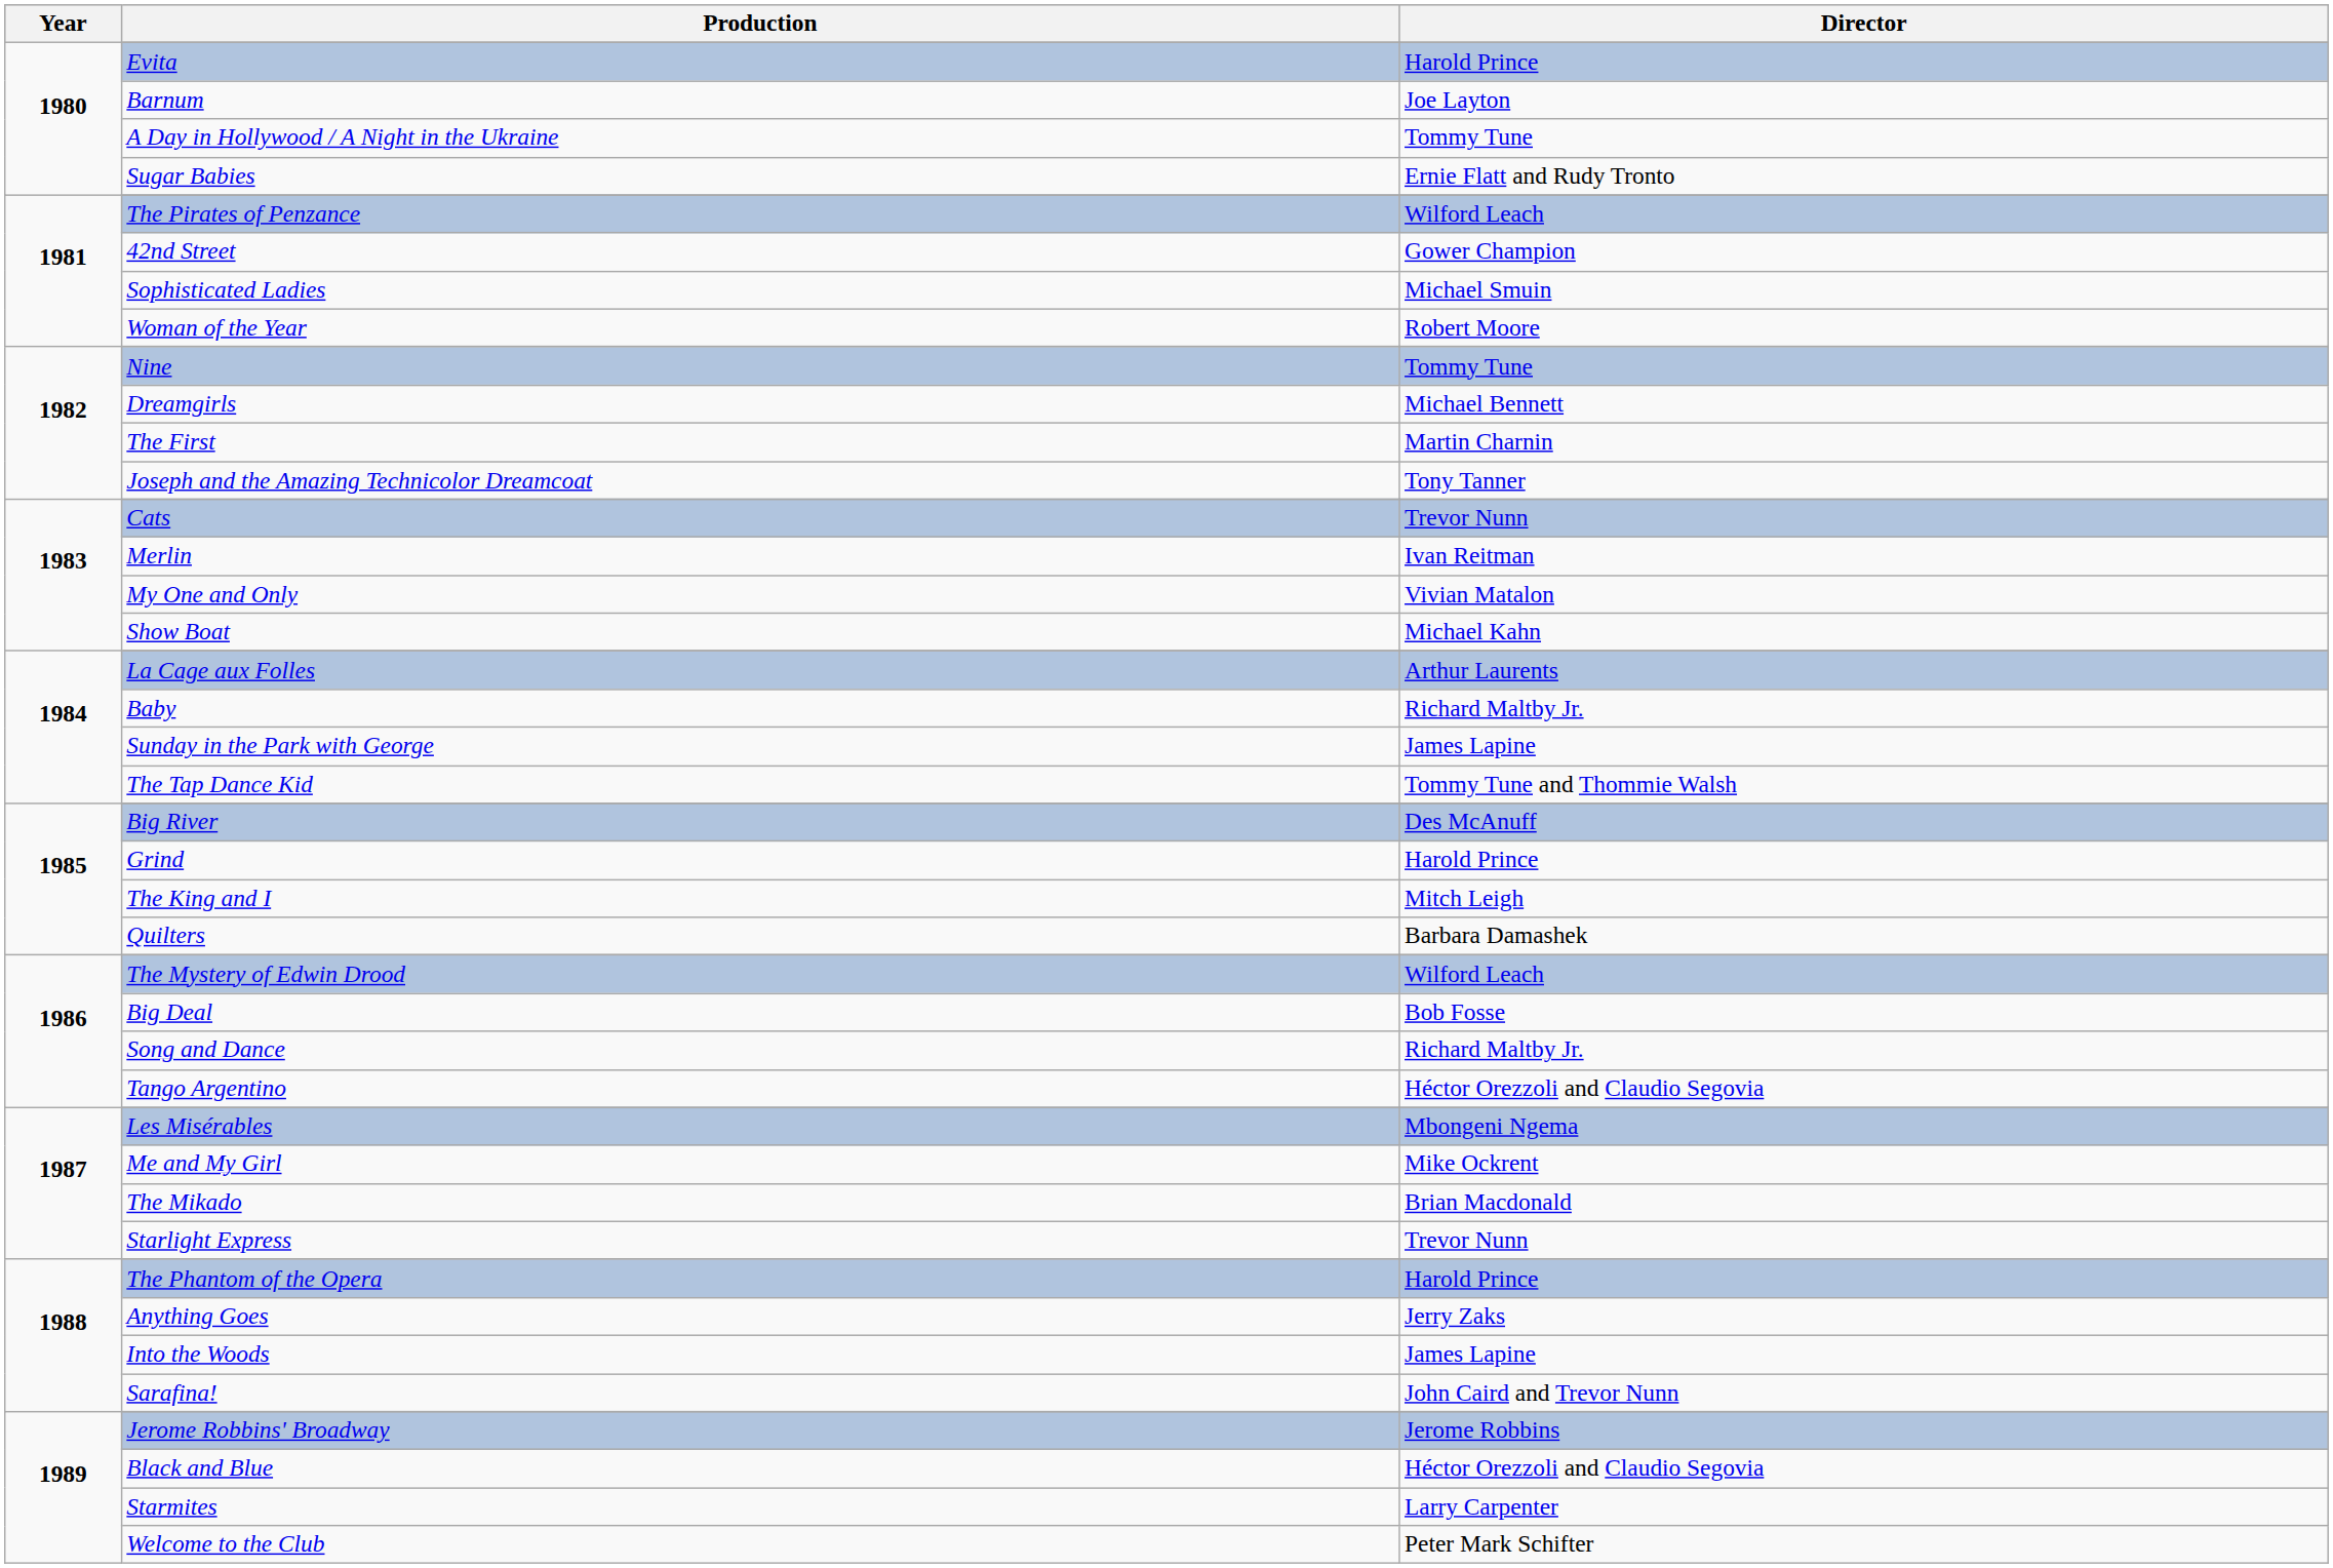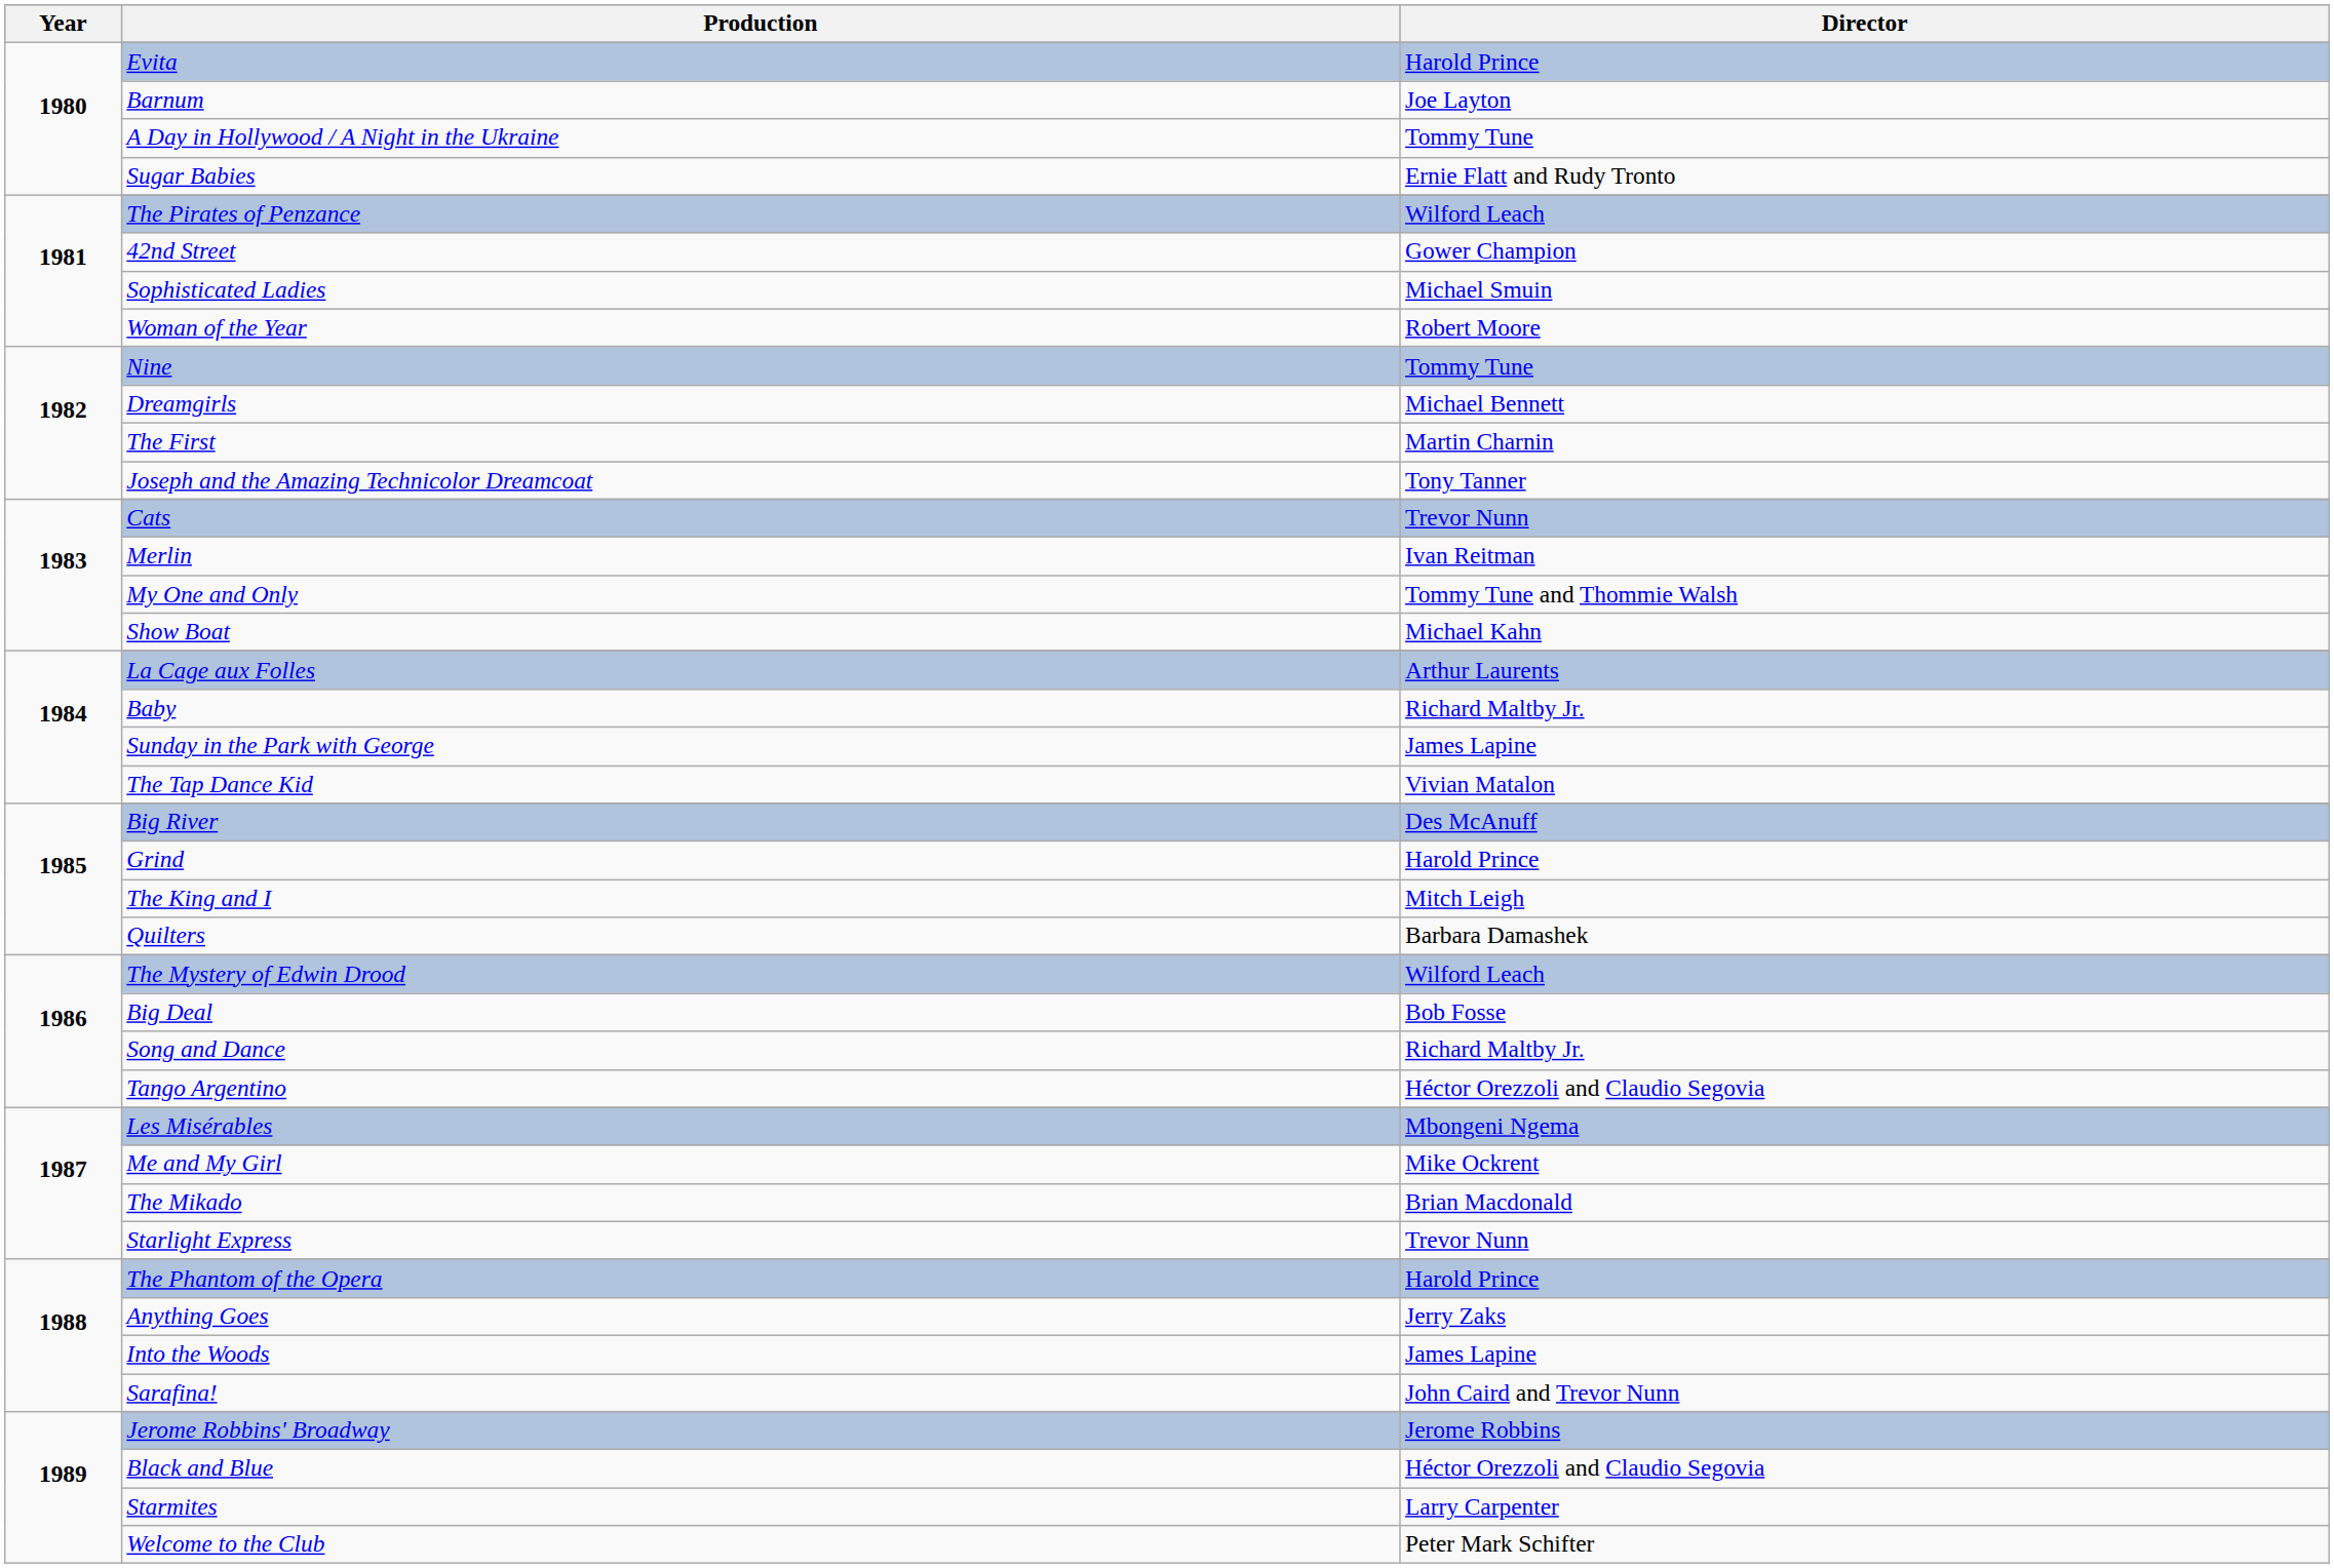 <table class="wikitable" style="width:98%;">
 <tr style="background:#bebebe;">
 <th style="width:5%;">Year</th>
 <th style="width:55%;">Production</th>
 <th style="width:40%;">Director</th>
 </tr>
 <tr>
 <td rowspan="5" align="center"><strong>1980</strong><br><br></td>
 </tr>
 <tr style="background:#B0C4DE">
 <td><em><a href='#'>Evita</a></em></td>
 <td><a href='#'>Harold Prince</a></td>
 </tr>
 <tr>
 <td><em><a href='#'>Barnum</a></em></td>
 <td><a href='#'>Joe Layton</a></td>
 </tr>
 <tr>
 <td><em><a href='#'>A Day in Hollywood / A Night in the Ukraine</a></em></td>
 <td><a href='#'>Tommy Tune</a></td>
 </tr>
 <tr>
 <td><em><a href='#'>Sugar Babies</a></em></td>
 <td><a href='#'>Ernie Flatt</a> and Rudy Tronto</td>
 </tr>
 <tr>
 <td rowspan="5" align="center"><strong>1981</strong><br><br></td>
 </tr>
 <tr style="background:#B0C4DE">
 <td><em><a href='#'>The Pirates of Penzance</a></em></td>
 <td><a href='#'>Wilford Leach</a></td>
 </tr>
 <tr>
 <td><em><a href='#'>42nd Street</a></em></td>
 <td><a href='#'>Gower Champion</a></td>
 </tr>
 <tr>
 <td><em><a href='#'>Sophisticated Ladies</a></em></td>
 <td><a href='#'>Michael Smuin</a></td>
 </tr>
 <tr>
 <td><em><a href='#'>Woman of the Year</a></em></td>
 <td><a href='#'>Robert Moore</a></td>
 </tr>
 <tr>
 <td rowspan="5" align="center"><strong>1982</strong><br><br></td>
 </tr>
 <tr style="background:#B0C4DE">
 <td><em><a href='#'>Nine</a></em></td>
 <td><a href='#'>Tommy Tune</a></td>
 </tr>
 <tr>
 <td><em><a href='#'>Dreamgirls</a></em></td>
 <td><a href='#'>Michael Bennett</a></td>
 </tr>
 <tr>
 <td><em><a href='#'>The First</a></em></td>
 <td><a href='#'>Martin Charnin</a></td>
 </tr>
 <tr>
 <td><em><a href='#'>Joseph and the Amazing Technicolor Dreamcoat</a></em></td>
 <td><a href='#'>Tony Tanner</a></td>
 </tr>
 <tr>
 <td rowspan="5" align="center"><strong>1983</strong><br><br></td>
 </tr>
 <tr style="background:#B0C4DE">
 <td><em><a href='#'>Cats</a></em></td>
 <td><a href='#'>Trevor Nunn</a></td>
 </tr>
 <tr>
 <td><em><a href='#'>Merlin</a></em></td>
 <td><a href='#'>Ivan Reitman</a></td>
 </tr>
 <tr>
 <td><em><a href='#'>My One and Only</a></em></td>
-<td><a href='#'>Vivian Matalon</a></td>
+<td><a href='#'>Tommy Tune</a> and <a href='#'>Thommie Walsh</a></td>
 </tr>
 <tr>
 <td><em><a href='#'>Show Boat</a></em></td>
 <td><a href='#'>Michael Kahn</a></td>
 </tr>
 <tr>
 <td rowspan="5" align="center"><strong>1984</strong><br><br></td>
 </tr>
 <tr style="background:#B0C4DE">
 <td><em><a href='#'>La Cage aux Folles</a></em></td>
 <td><a href='#'>Arthur Laurents</a></td>
 </tr>
 <tr>
 <td><em><a href='#'>Baby</a></em></td>
 <td><a href='#'>Richard Maltby Jr.</a></td>
 </tr>
 <tr>
 <td><em><a href='#'>Sunday in the Park with George</a></em></td>
 <td><a href='#'>James Lapine</a></td>
 </tr>
 <tr>
 <td><em><a href='#'>The Tap Dance Kid</a></em></td>
-<td><a href='#'>Tommy Tune</a> and <a href='#'>Thommie Walsh</a></td>
+<td><a href='#'>Vivian Matalon</a></td>
 </tr>
 <tr>
 <td rowspan="5" align="center"><strong>1985</strong><br><br></td>
 </tr>
 <tr style="background:#B0C4DE">
 <td><em><a href='#'>Big River</a></em></td>
 <td><a href='#'>Des McAnuff</a></td>
 </tr>
 <tr>
 <td><em><a href='#'>Grind</a></em></td>
 <td><a href='#'>Harold Prince</a></td>
 </tr>
 <tr>
 <td><em><a href='#'>The King and I</a></em></td>
 <td><a href='#'>Mitch Leigh</a></td>
 </tr>
 <tr>
 <td><em><a href='#'>Quilters</a></em></td>
 <td>Barbara Damashek</td>
 </tr>
 <tr>
 <td rowspan="5" align="center"><strong>1986</strong><br><br></td>
 </tr>
 <tr style="background:#B0C4DE">
 <td><em><a href='#'>The Mystery of Edwin Drood</a></em></td>
 <td><a href='#'>Wilford Leach</a></td>
 </tr>
 <tr>
 <td><em><a href='#'>Big Deal</a></em></td>
 <td><a href='#'>Bob Fosse</a></td>
 </tr>
 <tr>
 <td><em><a href='#'>Song and Dance</a></em></td>
 <td><a href='#'>Richard Maltby Jr.</a></td>
 </tr>
 <tr>
 <td><em><a href='#'>Tango Argentino</a></em></td>
 <td><a href='#'>Héctor Orezzoli</a> and <a href='#'>Claudio Segovia</a></td>
 </tr>
 <tr>
 <td rowspan="5" align="center"><strong>1987</strong><br><br></td>
 </tr>
 <tr style="background:#B0C4DE">
 <td><em><a href='#'>Les Misérables</a></em></td>
 <td><a href='#'>Mbongeni Ngema</a></td>
 </tr>
 <tr>
 <td><em><a href='#'>Me and My Girl</a></em></td>
 <td><a href='#'>Mike Ockrent</a></td>
 </tr>
 <tr>
 <td><em><a href='#'>The Mikado</a></em></td>
 <td><a href='#'>Brian Macdonald</a></td>
 </tr>
 <tr>
 <td><em><a href='#'>Starlight Express</a></em></td>
 <td><a href='#'>Trevor Nunn</a></td>
 </tr>
 <tr>
 <td rowspan="5" align="center"><strong>1988</strong><br><br></td>
 </tr>
 <tr style="background:#B0C4DE">
 <td><em><a href='#'>The Phantom of the Opera</a></em></td>
 <td><a href='#'>Harold Prince</a></td>
 </tr>
 <tr>
 <td><em><a href='#'>Anything Goes</a></em></td>
 <td><a href='#'>Jerry Zaks</a></td>
 </tr>
 <tr>
 <td><em><a href='#'>Into the Woods</a></em></td>
 <td><a href='#'>James Lapine</a></td>
 </tr>
 <tr>
 <td><em><a href='#'>Sarafina!</a></em></td>
 <td><a href='#'>John Caird</a> and <a href='#'>Trevor Nunn</a></td>
 </tr>
 <tr>
 <td rowspan="5" align="center"><strong>1989</strong><br><br></td>
 </tr>
 <tr style="background:#B0C4DE">
 <td><em><a href='#'>Jerome Robbins' Broadway</a></em></td>
 <td><a href='#'>Jerome Robbins</a></td>
 </tr>
 <tr>
 <td><em><a href='#'>Black and Blue</a></em></td>
 <td><a href='#'>Héctor Orezzoli</a> and <a href='#'>Claudio Segovia</a></td>
 </tr>
 <tr>
 <td><em><a href='#'>Starmites</a></em></td>
 <td><a href='#'>Larry Carpenter</a></td>
 </tr>
 <tr>
 <td><em><a href='#'>Welcome to the Club</a></em></td>
 <td>Peter Mark Schifter</td>
 </tr>
 </table>
